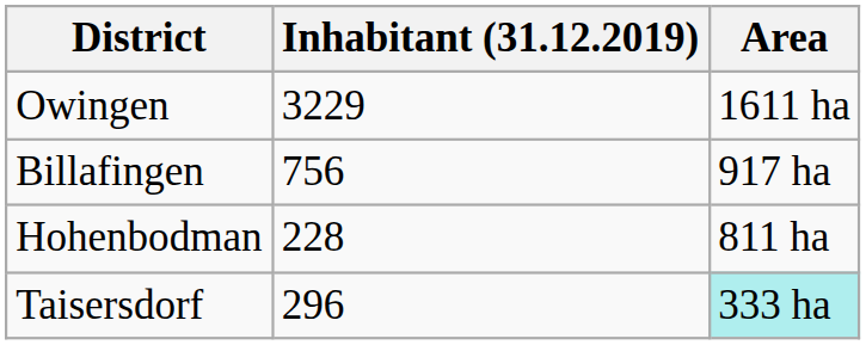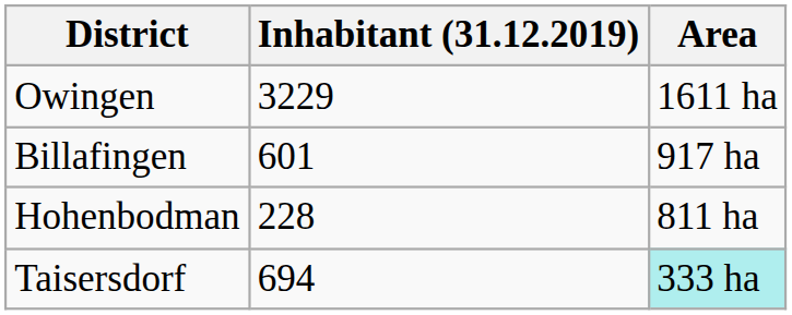 <table class="wikitable">
 <tr>
 <th>District</th>
 <th>Inhabitant (31.12.2019)</th>
 <th>Area</th>
 </tr>
 <tr>
 <td>Owingen</td>
 <td>3229</td>
 <td>1611 ha</td>
 </tr>
 <tr>
 <td>Billafingen</td>
-<td>756</td>
+<td>601</td>
 <td>917 ha</td>
 </tr>
 <tr>
 <td>Hohenbodman</td>
 <td>228</td>
 <td>811 ha</td>
 </tr>
 <tr>
 <td>Taisersdorf</td>
-<td>296</td>
+<td>694</td>
 <td style="background: paleturquoise;">333 ha</td>
 </tr>
 </table>
